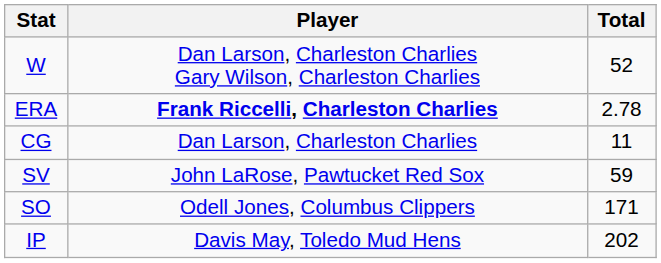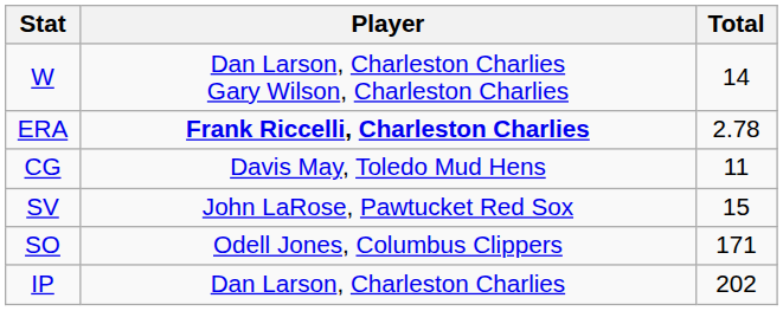 <table class="wikitable" width="40%" style="text-align:center;">
 <tr>
 <th width="5%">Stat</th>
 <th width="60%">Player</th>
 <th width="5%">Total</th>
 </tr>
 <tr>
 <td><a href='#'>W</a></td>
 <td><a href='#'>Dan Larson</a>, <a href='#'>Charleston Charlies</a> <br> <a href='#'>Gary Wilson</a>, <a href='#'>Charleston Charlies</a></td>
-<td>52</td>
+<td>14</td>
 </tr>
 <tr>
 <td><a href='#'>ERA</a></td>
 <td><strong><a href='#'>Frank Riccelli</a>, <a href='#'>Charleston Charlies</a></strong></td>
 <td>2.78</td>
 </tr>
 <tr>
 <td><a href='#'>CG</a></td>
-<td><a href='#'>Dan Larson</a>, <a href='#'>Charleston Charlies</a></td>
+<td><a href='#'>Davis May</a>, <a href='#'>Toledo Mud Hens</a></td>
 <td>11</td>
 </tr>
 <tr>
 <td><a href='#'>SV</a></td>
 <td><a href='#'>John LaRose</a>, <a href='#'>Pawtucket Red Sox</a></td>
-<td>59</td>
+<td>15</td>
 </tr>
 <tr>
 <td><a href='#'>SO</a></td>
 <td><a href='#'>Odell Jones</a>, <a href='#'>Columbus Clippers</a></td>
 <td>171</td>
 </tr>
 <tr>
 <td><a href='#'>IP</a></td>
-<td><a href='#'>Davis May</a>, <a href='#'>Toledo Mud Hens</a></td>
+<td><a href='#'>Dan Larson</a>, <a href='#'>Charleston Charlies</a></td>
 <td>202</td>
 </tr>
 </table>
